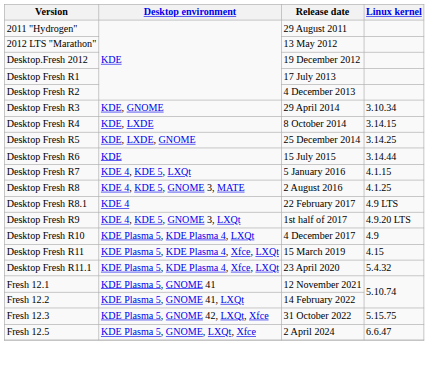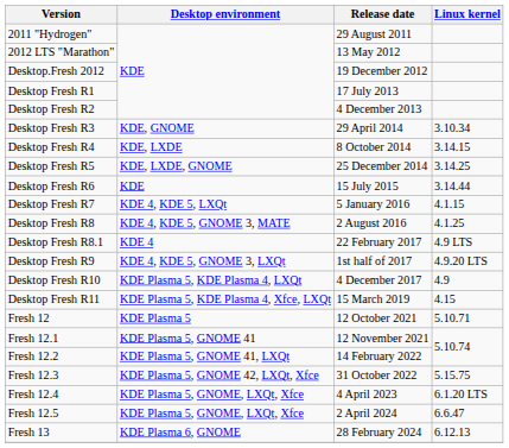 <table class="wikitable sortable">
 <tr>
 <th>Version</th>
 <th><a href='#'>Desktop environment</a></th>
 <th>Release date</th>
 <th><a href='#'>Linux kernel</a></th>
 </tr>
 <tr>
 <td>2011 "Hydrogen"</td>
 <td rowspan="5"><a href='#'>KDE</a></td>
 <td>29 August 2011</td>
 <td></td>
 </tr>
 <tr>
 <td>2012 LTS "Marathon"</td>
 <td>13 May 2012</td>
 <td></td>
 </tr>
 <tr>
 <td>Desktop.Fresh 2012</td>
 <td>19 December 2012</td>
 <td></td>
 </tr>
 <tr>
 <td>Desktop Fresh R1</td>
 <td>17 July 2013</td>
 <td></td>
 </tr>
 <tr>
 <td>Desktop Fresh R2</td>
 <td>4 December 2013</td>
 <td></td>
 </tr>
 <tr>
 <td>Desktop Fresh R3</td>
 <td><a href='#'>KDE</a>, <a href='#'>GNOME</a></td>
 <td>29 April 2014</td>
 <td>3.10.34</td>
 </tr>
 <tr>
 <td>Desktop Fresh R4</td>
 <td><a href='#'>KDE</a>, <a href='#'>LXDE</a></td>
 <td>8 October 2014</td>
 <td>3.14.15</td>
 </tr>
 <tr>
 <td>Desktop Fresh R5</td>
 <td><a href='#'>KDE</a>, <a href='#'>LXDE</a>, <a href='#'>GNOME</a></td>
 <td>25 December 2014</td>
 <td>3.14.25</td>
 </tr>
 <tr>
 <td>Desktop Fresh R6</td>
 <td><a href='#'>KDE</a></td>
 <td>15 July 2015</td>
 <td>3.14.44</td>
 </tr>
 <tr>
 <td>Desktop Fresh R7</td>
 <td><a href='#'>KDE 4</a>, <a href='#'>KDE 5</a>, <a href='#'>LXQt</a></td>
 <td>5 January 2016</td>
 <td>4.1.15</td>
 </tr>
 <tr>
 <td>Desktop Fresh R8</td>
 <td><a href='#'>KDE 4</a>, <a href='#'>KDE 5</a>, <a href='#'>GNOME</a> 3, <a href='#'>MATE</a></td>
 <td>2 August 2016</td>
 <td>4.1.25</td>
 </tr>
 <tr>
 <td>Desktop Fresh R8.1</td>
 <td><a href='#'>KDE 4</a></td>
 <td>22 February 2017</td>
 <td>4.9 LTS</td>
 </tr>
 <tr>
 <td>Desktop Fresh R9</td>
 <td><a href='#'>KDE 4</a>, <a href='#'>KDE 5</a>, <a href='#'>GNOME</a> 3, <a href='#'>LXQt</a></td>
 <td>1st half of 2017</td>
 <td>4.9.20 LTS</td>
 </tr>
 <tr>
 <td>Desktop Fresh R10</td>
 <td><a href='#'>KDE Plasma 5</a>, <a href='#'>KDE Plasma 4</a>, <a href='#'>LXQt</a></td>
 <td>4 December 2017</td>
 <td>4.9</td>
 </tr>
 <tr>
 <td>Desktop Fresh R11</td>
 <td><a href='#'>KDE Plasma 5</a>, <a href='#'>KDE Plasma 4</a>, <a href='#'>Xfce</a>, <a href='#'>LXQt</a></td>
 <td>15 March 2019</td>
 <td>4.15</td>
 </tr>
 <tr>
-<td>Desktop Fresh R11.1</td>
-<td><a href='#'>KDE Plasma 5</a>, <a href='#'>KDE Plasma 4</a>, <a href='#'>Xfce</a>, <a href='#'>LXQt</a></td>
-<td>23 April 2020</td>
-<td>5.4.32</td>
+<td>Fresh 12</td>
+<td><a href='#'>KDE Plasma 5</a></td>
+<td>12 October 2021</td>
+<td>5.10.71</td>
 </tr>
 <tr>
 <td>Fresh 12.1</td>
 <td><a href='#'>KDE Plasma 5</a>, <a href='#'>GNOME</a> 41</td>
 <td>12 November 2021</td>
 <td rowspan="2">5.10.74</td>
 </tr>
 <tr>
 <td>Fresh 12.2</td>
 <td><a href='#'>KDE Plasma 5</a>, <a href='#'>GNOME</a> 41, <a href='#'>LXQt</a></td>
 <td>14 February 2022</td>
 </tr>
 <tr>
 <td>Fresh 12.3</td>
 <td><a href='#'>KDE Plasma 5</a>, <a href='#'>GNOME</a> 42, <a href='#'>LXQt</a>, <a href='#'>Xfce</a></td>
 <td>31 October 2022</td>
 <td>5.15.75</td>
 </tr>
 <tr>
+<td>Fresh 12.4</td>
+<td><a href='#'>KDE Plasma 5</a>, <a href='#'>GNOME</a>, <a href='#'>LXQt</a>, <a href='#'>Xfce</a></td>
+<td>4 April 2023</td>
+<td>6.1.20 LTS</td>
+</tr>
+<tr>
 <td>Fresh 12.5</td>
 <td><a href='#'>KDE Plasma 5</a>, <a href='#'>GNOME</a>, <a href='#'>LXQt</a>, <a href='#'>Xfce</a></td>
 <td>2 April 2024</td>
 <td>6.6.47</td>
 </tr>
 <tr>
+<td>Fresh 13</td>
+<td><a href='#'>KDE Plasma 6</a>, <a href='#'>GNOME</a></td>
+<td>28 February 2024</td>
+<td>6.12.13</td>
+</tr>
+<tr>
 </tr>
 </table>
